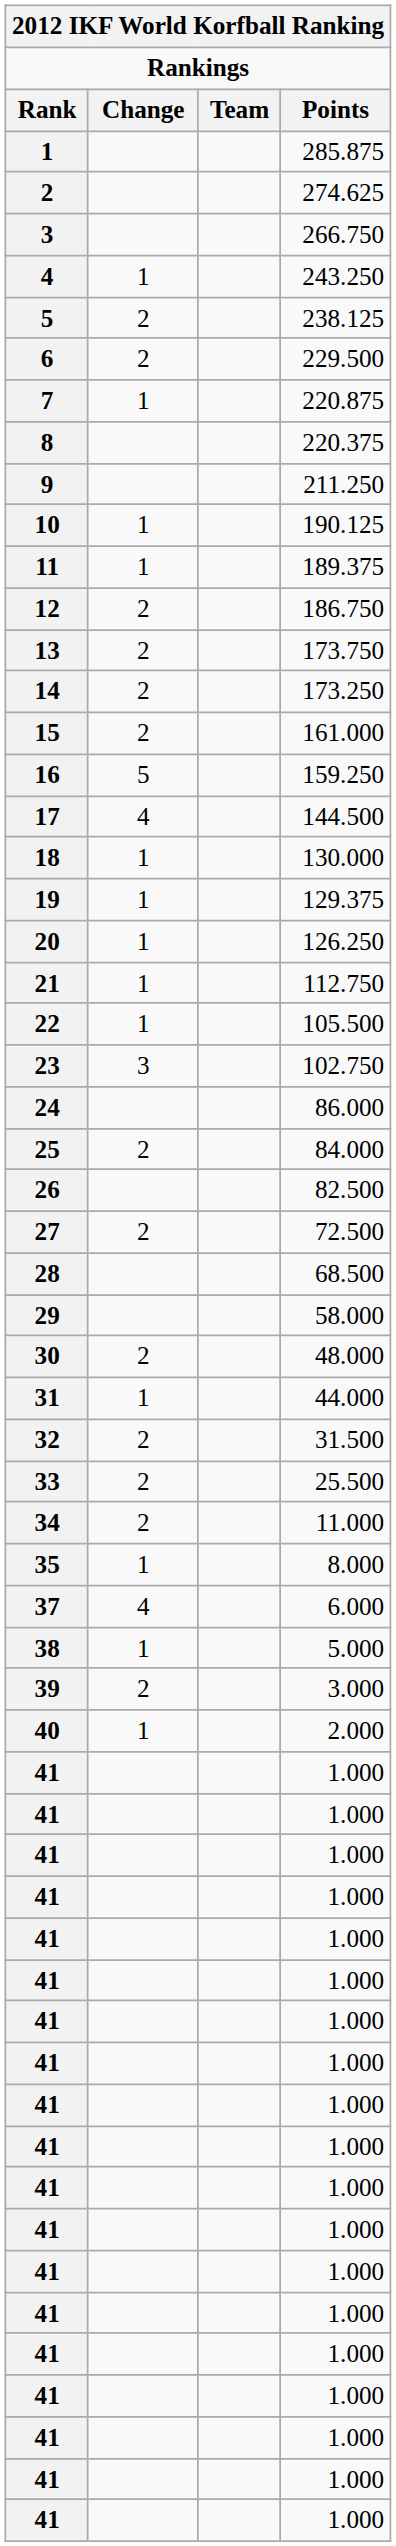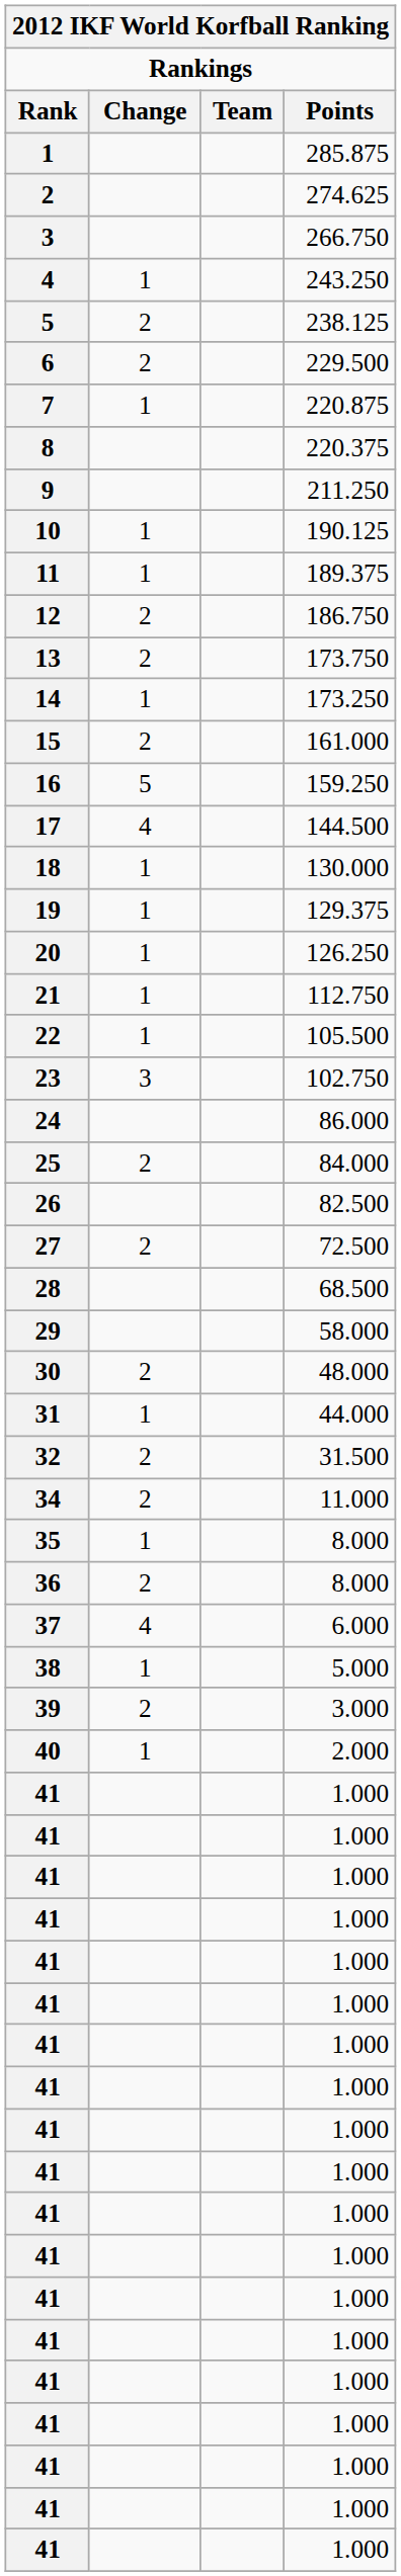 <table class="wikitable collapsible collapsed" style="font-size: 90%; float: left; margin-left: 1em;">
 <tr>
 <th colspan="4">2012 IKF World Korfball Ranking</th>
 </tr>
 <tr>
 <td colspan=4 align="center"><strong>Rankings </strong></td>
 </tr>
 <tr>
 <th>Rank</th>
 <th>Change</th>
 <th>Team</th>
 <th>Points</th>
 </tr>
 <tr>
 <th>1</th>
 <td align="center"></td>
 <td></td>
 <td align="right">285.875</td>
 </tr>
 <tr>
 <th>2</th>
 <td align="center"></td>
 <td></td>
 <td align="right">274.625</td>
 </tr>
 <tr>
 <th>3</th>
 <td align="center"></td>
 <td></td>
 <td align="right">266.750</td>
 </tr>
 <tr>
 <th>4</th>
 <td align="center">1</td>
 <td></td>
 <td align="right">243.250</td>
 </tr>
 <tr>
 <th>5</th>
 <td align="center">2</td>
 <td></td>
 <td align="right">238.125</td>
 </tr>
 <tr>
 <th>6</th>
 <td align="center">2</td>
 <td></td>
 <td align="right">229.500</td>
 </tr>
 <tr>
 <th>7</th>
 <td align="center">1</td>
 <td></td>
 <td align="right">220.875</td>
 </tr>
 <tr>
 <th>8</th>
 <td align="center"></td>
 <td></td>
 <td align="right">220.375</td>
 </tr>
 <tr>
 <th>9</th>
 <td align="center"></td>
 <td></td>
 <td align="right">211.250</td>
 </tr>
 <tr>
 <th>10</th>
 <td align="center">1</td>
 <td></td>
 <td align="right">190.125</td>
 </tr>
 <tr>
 <th>11</th>
 <td align="center">1</td>
 <td></td>
 <td align="right">189.375</td>
 </tr>
 <tr>
 <th>12</th>
 <td align="center">2</td>
 <td></td>
 <td align="right">186.750</td>
 </tr>
 <tr>
 <th>13</th>
 <td align="center">2</td>
 <td></td>
 <td align="right">173.750</td>
 </tr>
 <tr>
 <th>14</th>
-<td align="center">2</td>
+<td align="center">1</td>
 <td></td>
 <td align="right">173.250</td>
 </tr>
 <tr>
 <th>15</th>
 <td align="center">2</td>
 <td></td>
 <td align="right">161.000</td>
 </tr>
 <tr>
 <th>16</th>
 <td align="center">5</td>
 <td></td>
 <td align="right">159.250</td>
 </tr>
 <tr>
 <th>17</th>
 <td align="center">4</td>
 <td></td>
 <td align="right">144.500</td>
 </tr>
 <tr>
 <th>18</th>
 <td align="center">1</td>
 <td></td>
 <td align="right">130.000</td>
 </tr>
 <tr>
 <th>19</th>
 <td align="center">1</td>
 <td></td>
 <td align="right">129.375</td>
 </tr>
 <tr>
 <th>20</th>
 <td align="center">1</td>
 <td></td>
 <td align="right">126.250</td>
 </tr>
 <tr>
 <th>21</th>
 <td align="center">1</td>
 <td></td>
 <td align="right">112.750</td>
 </tr>
 <tr>
 <th>22</th>
 <td align="center">1</td>
 <td></td>
 <td align="right">105.500</td>
 </tr>
 <tr>
 <th>23</th>
 <td align="center">3</td>
 <td></td>
 <td align="right">102.750</td>
 </tr>
 <tr>
 <th>24</th>
 <td align="center"></td>
 <td></td>
 <td align="right">86.000</td>
 </tr>
 <tr>
 <th>25</th>
 <td align="center">2</td>
 <td></td>
 <td align="right">84.000</td>
 </tr>
 <tr>
 <th>26</th>
 <td align="center"></td>
 <td></td>
 <td align="right">82.500</td>
 </tr>
 <tr>
 <th>27</th>
 <td align="center">2</td>
 <td></td>
 <td align="right">72.500</td>
 </tr>
 <tr>
 <th>28</th>
 <td align="center"></td>
 <td></td>
 <td align="right">68.500</td>
 </tr>
 <tr>
 <th>29</th>
 <td align="center"></td>
 <td></td>
 <td align="right">58.000</td>
 </tr>
 <tr>
 <th>30</th>
 <td align="center">2</td>
 <td></td>
 <td align="right">48.000</td>
 </tr>
 <tr>
 <th>31</th>
 <td align="center">1</td>
 <td></td>
 <td align="right">44.000</td>
 </tr>
 <tr>
 <th>32</th>
 <td align="center">2</td>
 <td></td>
 <td align="right">31.500</td>
 </tr>
 <tr>
-<th>33</th>
-<td align="center">2</td>
-<td></td>
-<td align="right">25.500</td>
-</tr>
-<tr>
 <th>34</th>
 <td align="center">2</td>
 <td></td>
 <td align="right">11.000</td>
 </tr>
 <tr>
 <th>35</th>
 <td align="center">1</td>
+<td></td>
+<td align="right">8.000</td>
+</tr>
+<tr>
+<th>36</th>
+<td align="center">2</td>
 <td></td>
 <td align="right">8.000</td>
 </tr>
 <tr>
 <th>37</th>
 <td align="center">4</td>
 <td></td>
 <td align="right">6.000</td>
 </tr>
 <tr>
 <th>38</th>
 <td align="center">1</td>
 <td></td>
 <td align="right">5.000</td>
 </tr>
 <tr>
 <th>39</th>
 <td align="center">2</td>
 <td></td>
 <td align="right">3.000</td>
 </tr>
 <tr>
 <th>40</th>
 <td align="center">1</td>
 <td></td>
 <td align="right">2.000</td>
 </tr>
 <tr>
 <th>41</th>
 <td align="center"></td>
 <td></td>
 <td align="right">1.000</td>
 </tr>
 <tr>
 <th>41</th>
 <td align="center"></td>
 <td></td>
 <td align="right">1.000</td>
 </tr>
 <tr>
 <th>41</th>
 <td align="center"></td>
 <td></td>
 <td align="right">1.000</td>
 </tr>
 <tr>
 <th>41</th>
 <td align="center"></td>
 <td></td>
 <td align="right">1.000</td>
 </tr>
 <tr>
 <th>41</th>
 <td align="center"></td>
 <td></td>
 <td align="right">1.000</td>
 </tr>
 <tr>
 <th>41</th>
 <td align="center"></td>
 <td></td>
 <td align="right">1.000</td>
 </tr>
 <tr>
 <th>41</th>
 <td align="center"></td>
 <td></td>
 <td align="right">1.000</td>
 </tr>
 <tr>
 <th>41</th>
 <td align="center"></td>
 <td></td>
 <td align="right">1.000</td>
 </tr>
 <tr>
 <th>41</th>
 <td align="center"></td>
 <td></td>
 <td align="right">1.000</td>
 </tr>
 <tr>
 <th>41</th>
 <td align="center"></td>
 <td></td>
 <td align="right">1.000</td>
 </tr>
 <tr>
 <th>41</th>
 <td align="center"></td>
 <td></td>
 <td align="right">1.000</td>
 </tr>
 <tr>
 <th>41</th>
 <td align="center"></td>
 <td></td>
 <td align="right">1.000</td>
 </tr>
 <tr>
 <th>41</th>
 <td align="center"></td>
 <td></td>
 <td align="right">1.000</td>
 </tr>
 <tr>
 <th>41</th>
 <td align="center"></td>
 <td></td>
 <td align="right">1.000</td>
 </tr>
 <tr>
 <th>41</th>
 <td align="center"></td>
 <td></td>
 <td align="right">1.000</td>
 </tr>
 <tr>
 <th>41</th>
 <td align="center"></td>
 <td></td>
 <td align="right">1.000</td>
 </tr>
 <tr>
 <th>41</th>
 <td align="center"></td>
 <td></td>
 <td align="right">1.000</td>
 </tr>
 <tr>
 <th>41</th>
 <td align="center"></td>
 <td></td>
 <td align="right">1.000</td>
 </tr>
 <tr>
 <th>41</th>
 <td align="center"></td>
 <td></td>
 <td align="right">1.000</td>
 </tr>
 </table>
